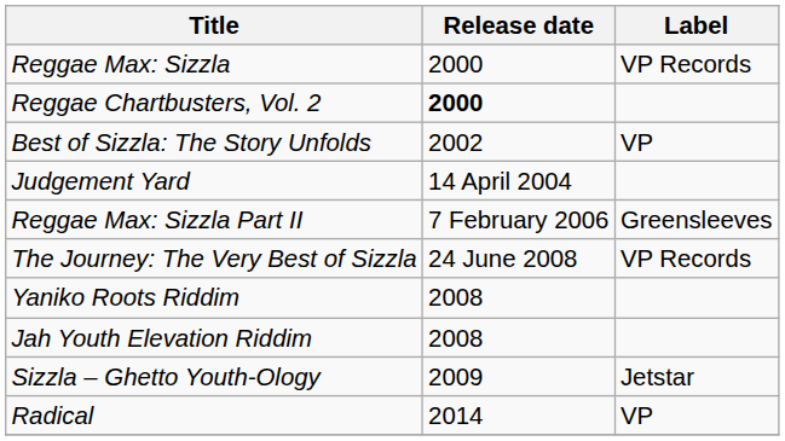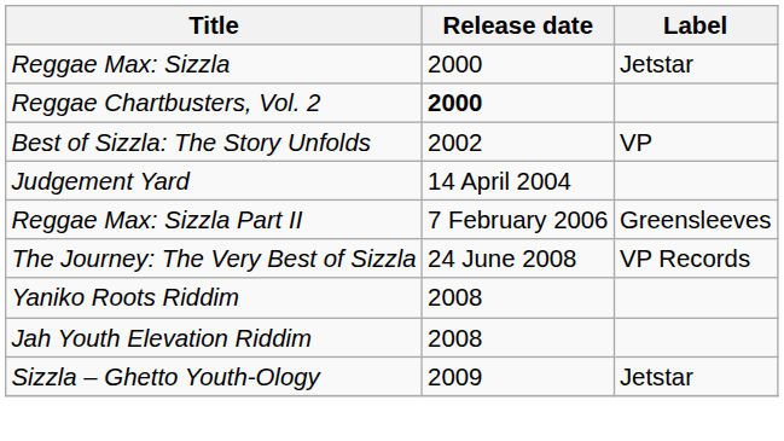 <table class="wikitable" style="font-size:95%">
 <tr>
 <th>Title</th>
 <th>Release date</th>
 <th>Label</th>
 </tr>
 <tr>
 <td align=left><em>Reggae Max: Sizzla</em></td>
 <td align=left>2000</td>
-<td align=left>VP Records</td>
+<td align=left>Jetstar</td>
 </tr>
 <tr>
 <td align=left><em>Reggae Chartbusters, Vol. 2</em></td>
 <td align=left><strong>2000</strong></td>
 <td align=left></td>
 </tr>
 <tr>
 <td align=left><em>Best of Sizzla: The Story Unfolds</em></td>
 <td align=left>2002</td>
 <td align=left>VP</td>
 </tr>
 <tr>
 <td align=left><em>Judgement Yard</em></td>
 <td align=left>14 April 2004</td>
 <td align=left></td>
 </tr>
 <tr>
 <td align=left><em>Reggae Max: Sizzla Part II</em></td>
 <td align=left>7 February 2006</td>
 <td align=left>Greensleeves</td>
 </tr>
 <tr>
 <td align=left><em>The Journey: The Very Best of Sizzla</em></td>
 <td align=left>24 June 2008</td>
 <td align=left>VP Records</td>
 </tr>
 <tr>
 <td align=left><em>Yaniko Roots Riddim</em></td>
 <td align=left>2008</td>
 <td align=left></td>
 </tr>
 <tr>
 <td align=left><em>Jah Youth Elevation Riddim</em></td>
 <td align=left>2008</td>
 <td align=left></td>
 </tr>
 <tr>
 <td align=left><em>Sizzla – Ghetto Youth-Ology</em></td>
 <td align=left>2009</td>
 <td align=left>Jetstar</td>
 </tr>
 <tr>
-<td align=left><em>Radical</em></td>
-<td align=left>2014</td>
-<td align=left>VP</td>
-</tr>
-<tr>
 </tr>
 </table>
